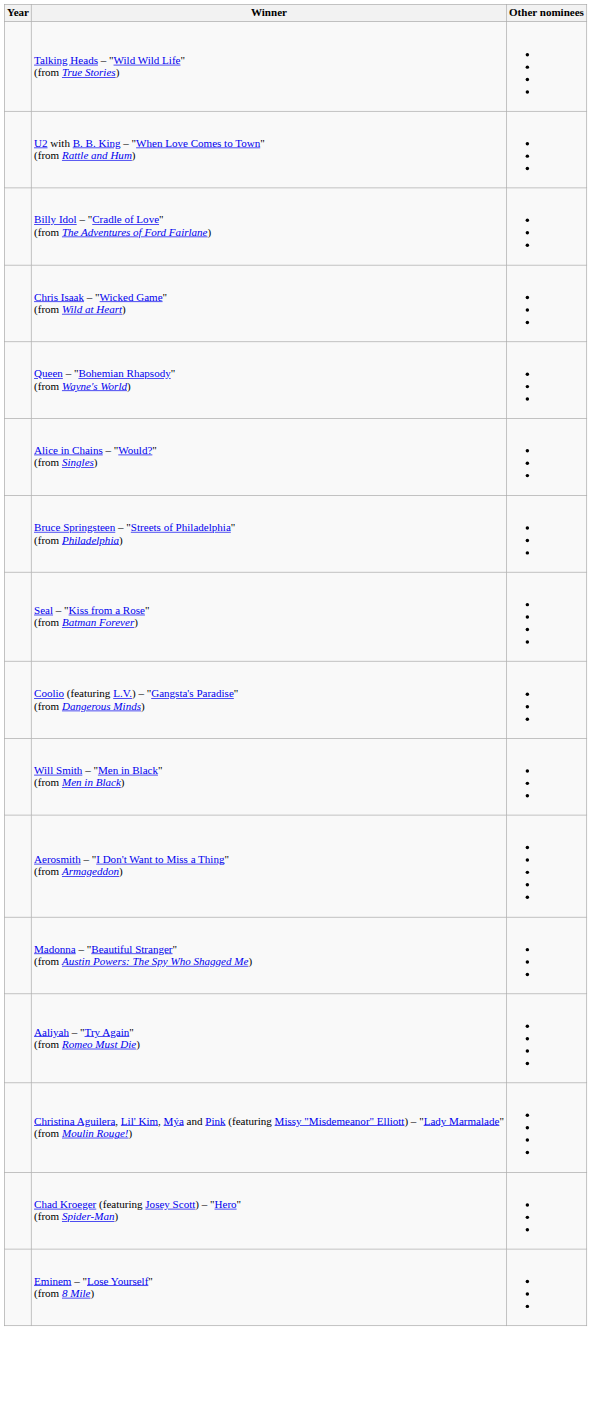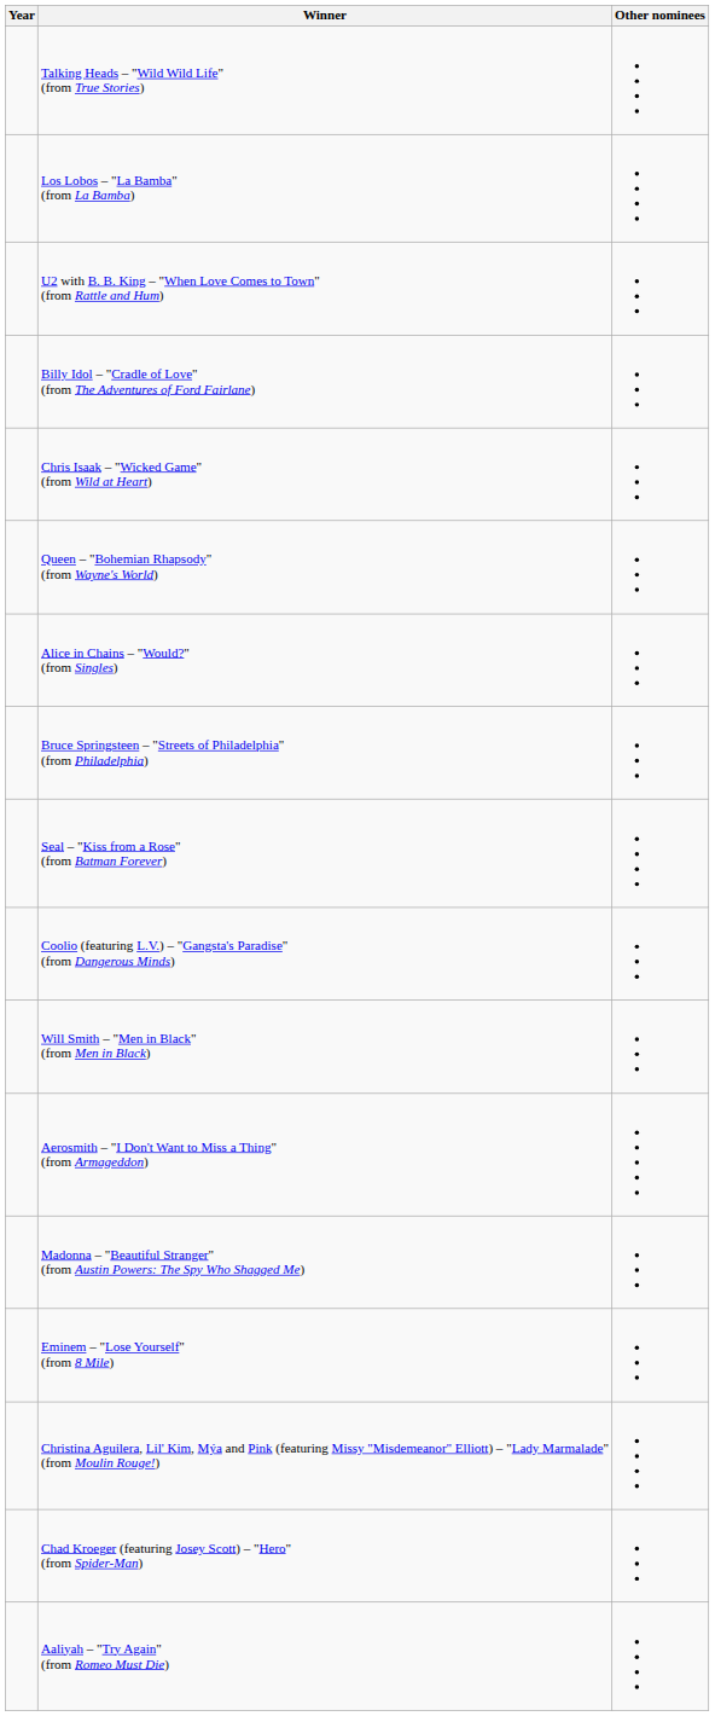 <table class="wikitable">
 <tr>
 <th>Year</th>
 <th>Winner</th>
 <th>Other nominees</th>
 </tr>
 <tr>
 <td></td>
 <td><a href='#'>Talking Heads</a> – "<a href='#'>Wild Wild Life</a>"<br>(from <em><a href='#'>True Stories</a></em>)</td>
+<td><br><ul><li></li><li></li><li></li><li></li></ul></td>
+</tr>
+<tr>
+<td></td>
+<td><a href='#'>Los Lobos</a> – "<a href='#'>La Bamba</a>"<br>(from <em><a href='#'>La Bamba</a></em>)</td>
 <td><br><ul><li></li><li></li><li></li><li></li></ul></td>
 </tr>
 <tr>
 <td></td>
 <td><a href='#'>U2</a> with <a href='#'>B. B. King</a> – "<a href='#'>When Love Comes to Town</a>"<br>(from <em><a href='#'>Rattle and Hum</a></em>)</td>
 <td><br><ul><li></li><li></li><li></li></ul></td>
 </tr>
 <tr>
 <td></td>
 <td><a href='#'>Billy Idol</a> – "<a href='#'>Cradle of Love</a>"<br>(from <em><a href='#'>The Adventures of Ford Fairlane</a></em>)</td>
 <td><br><ul><li></li><li></li><li></li></ul></td>
 </tr>
 <tr>
 <td></td>
 <td><a href='#'>Chris Isaak</a> – "<a href='#'>Wicked Game</a>"<br>(from <em><a href='#'>Wild at Heart</a></em>)</td>
 <td><br><ul><li></li><li></li><li></li></ul></td>
 </tr>
 <tr>
 <td></td>
 <td><a href='#'>Queen</a> – "<a href='#'>Bohemian Rhapsody</a>"<br>(from <em><a href='#'>Wayne's World</a></em>)</td>
 <td><br><ul><li></li><li></li><li></li></ul></td>
 </tr>
 <tr>
 <td></td>
 <td><a href='#'>Alice in Chains</a> – "<a href='#'>Would?</a>"<br>(from <em><a href='#'>Singles</a></em>)</td>
 <td><br><ul><li></li><li></li><li></li></ul></td>
 </tr>
 <tr>
 <td></td>
 <td><a href='#'>Bruce Springsteen</a> – "<a href='#'>Streets of Philadelphia</a>"<br>(from <em><a href='#'>Philadelphia</a></em>)</td>
 <td><br><ul><li></li><li></li><li></li></ul></td>
 </tr>
 <tr>
 <td></td>
 <td><a href='#'>Seal</a> – "<a href='#'>Kiss from a Rose</a>"<br>(from <em><a href='#'>Batman Forever</a></em>)</td>
 <td><br><ul><li></li><li></li><li></li><li></li></ul></td>
 </tr>
 <tr>
 <td></td>
 <td><a href='#'>Coolio</a> (featuring <a href='#'>L.V.</a>) – "<a href='#'>Gangsta's Paradise</a>"<br>(from <em><a href='#'>Dangerous Minds</a></em>)</td>
 <td><br><ul><li></li><li></li><li></li></ul></td>
 </tr>
 <tr>
 <td></td>
 <td><a href='#'>Will Smith</a> – "<a href='#'>Men in Black</a>"<br>(from <em><a href='#'>Men in Black</a></em>)</td>
 <td><br><ul><li></li><li></li><li></li></ul></td>
 </tr>
 <tr>
 <td></td>
 <td><a href='#'>Aerosmith</a> – "<a href='#'>I Don't Want to Miss a Thing</a>"<br>(from <em><a href='#'>Armageddon</a></em>)</td>
 <td><br><ul><li></li><li></li><li></li><li></li><li></li></ul></td>
 </tr>
 <tr>
 <td></td>
 <td><a href='#'>Madonna</a> – "<a href='#'>Beautiful Stranger</a>"<br>(from <em><a href='#'>Austin Powers: The Spy Who Shagged Me</a></em>)</td>
 <td><br><ul><li></li><li></li><li></li></ul></td>
 </tr>
 <tr>
 <td></td>
-<td><a href='#'>Aaliyah</a> – "<a href='#'>Try Again</a>"<br>(from <em><a href='#'>Romeo Must Die</a></em>)</td>
-<td><br><ul><li></li><li></li><li></li><li></li></ul></td>
+<td><a href='#'>Eminem</a> – "<a href='#'>Lose Yourself</a>"<br>(from <em><a href='#'>8 Mile</a></em>)</td>
+<td><br><ul><li></li><li></li><li></li></ul></td>
 </tr>
 <tr>
 <td></td>
 <td><a href='#'>Christina Aguilera</a>, <a href='#'>Lil' Kim</a>, <a href='#'>Mýa</a> and <a href='#'>Pink</a> (featuring <a href='#'>Missy "Misdemeanor" Elliott</a>) – "<a href='#'>Lady Marmalade</a>"<br>(from <em><a href='#'>Moulin Rouge!</a></em>)</td>
 <td><br><ul><li></li><li></li><li></li><li></li></ul></td>
 </tr>
 <tr>
 <td></td>
 <td><a href='#'>Chad Kroeger</a> (featuring <a href='#'>Josey Scott</a>) – "<a href='#'>Hero</a>"<br>(from <em><a href='#'>Spider-Man</a></em>)</td>
 <td><br><ul><li></li><li></li><li></li></ul></td>
 </tr>
 <tr>
 <td></td>
-<td><a href='#'>Eminem</a> – "<a href='#'>Lose Yourself</a>"<br>(from <em><a href='#'>8 Mile</a></em>)</td>
-<td><br><ul><li></li><li></li><li></li></ul></td>
+<td><a href='#'>Aaliyah</a> – "<a href='#'>Try Again</a>"<br>(from <em><a href='#'>Romeo Must Die</a></em>)</td>
+<td><br><ul><li></li><li></li><li></li><li></li></ul></td>
 </tr>
 </table>
